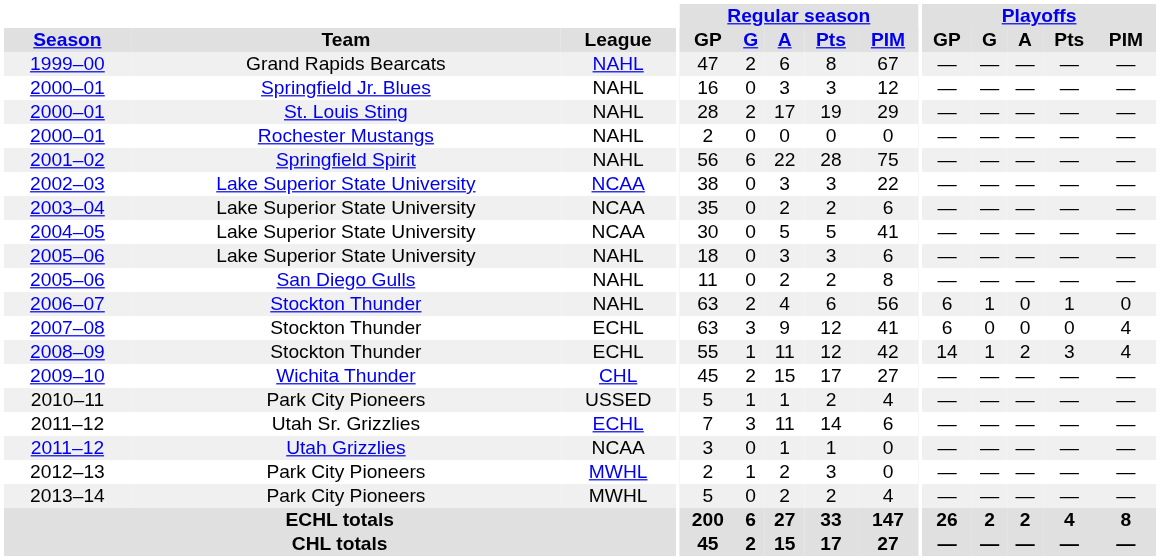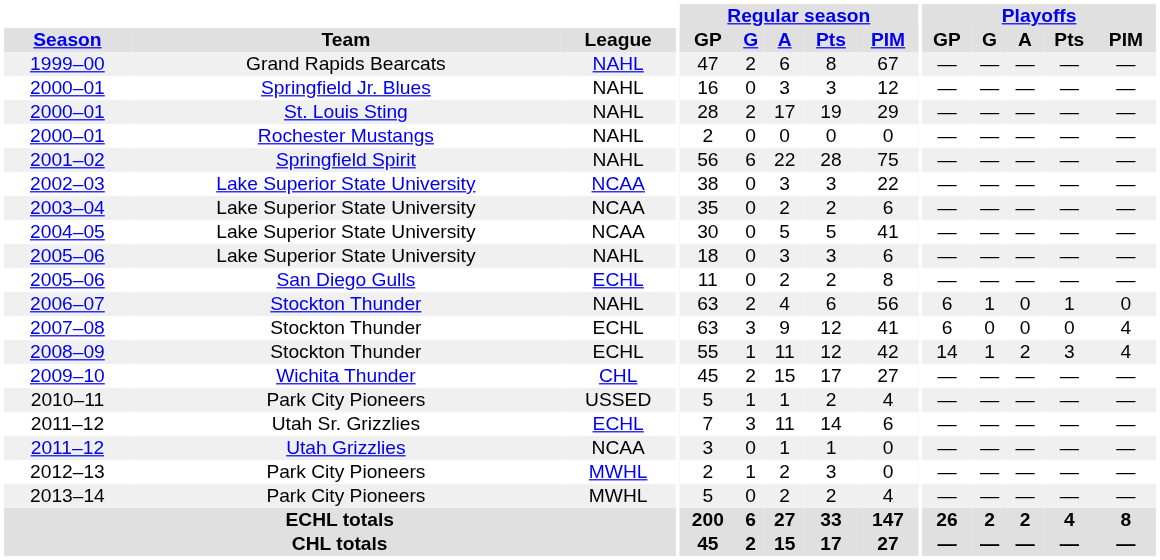 <table border="0" cellpadding="1" cellspacing="0" style="text-align:center; width:60em">
 <tr bgcolor="#e0e0e0">
 <th colspan="3" bgcolor="#ffffff"></th>
 <th rowspan="100" bgcolor="#ffffff"></th>
 <th colspan="5"><a href='#'>Regular season</a></th>
 <th rowspan="100" bgcolor="#ffffff"></th>
 <th colspan="5"><a href='#'>Playoffs</a></th>
 </tr>
 <tr bgcolor="#e0e0e0">
 <th><a href='#'>Season</a></th>
 <th>Team</th>
 <th>League</th>
 <th>GP</th>
 <th><a href='#'>G</a></th>
 <th><a href='#'>A</a></th>
 <th><a href='#'>Pts</a></th>
 <th><a href='#'>PIM</a></th>
 <th>GP</th>
 <th>G</th>
 <th>A</th>
 <th>Pts</th>
 <th>PIM</th>
 </tr>
 <tr bgcolor="#f0f0f0">
 <td><a href='#'>1999–00</a></td>
 <td>Grand Rapids Bearcats</td>
 <td><a href='#'>NAHL</a></td>
 <td>47</td>
 <td>2</td>
 <td>6</td>
 <td>8</td>
 <td>67</td>
 <td>—</td>
 <td>—</td>
 <td>—</td>
 <td>—</td>
 <td>—</td>
 </tr>
 <tr>
 <td><a href='#'>2000–01</a></td>
 <td><a href='#'>Springfield Jr. Blues</a></td>
 <td>NAHL</td>
 <td>16</td>
 <td>0</td>
 <td>3</td>
 <td>3</td>
 <td>12</td>
 <td>—</td>
 <td>—</td>
 <td>—</td>
 <td>—</td>
 <td>—</td>
 </tr>
 <tr bgcolor="#f0f0f0">
 <td><a href='#'>2000–01</a></td>
 <td><a href='#'>St. Louis Sting</a></td>
 <td>NAHL</td>
 <td>28</td>
 <td>2</td>
 <td>17</td>
 <td>19</td>
 <td>29</td>
 <td>—</td>
 <td>—</td>
 <td>—</td>
 <td>—</td>
 <td>—</td>
 </tr>
 <tr>
 <td><a href='#'>2000–01</a></td>
 <td><a href='#'>Rochester Mustangs</a></td>
 <td>NAHL</td>
 <td>2</td>
 <td>0</td>
 <td>0</td>
 <td>0</td>
 <td>0</td>
 <td>—</td>
 <td>—</td>
 <td>—</td>
 <td>—</td>
 <td>—</td>
 </tr>
 <tr bgcolor="#f0f0f0">
 <td><a href='#'>2001–02</a></td>
 <td><a href='#'>Springfield Spirit</a></td>
 <td>NAHL</td>
 <td>56</td>
 <td>6</td>
 <td>22</td>
 <td>28</td>
 <td>75</td>
 <td>—</td>
 <td>—</td>
 <td>—</td>
 <td>—</td>
 <td>—</td>
 </tr>
 <tr>
 <td><a href='#'>2002–03</a></td>
 <td><a href='#'>Lake Superior State University</a></td>
 <td><a href='#'>NCAA</a></td>
 <td>38</td>
 <td>0</td>
 <td>3</td>
 <td>3</td>
 <td>22</td>
 <td>—</td>
 <td>—</td>
 <td>—</td>
 <td>—</td>
 <td>—</td>
 </tr>
 <tr bgcolor="#f0f0f0">
 <td><a href='#'>2003–04</a></td>
 <td>Lake Superior State University</td>
 <td>NCAA</td>
 <td>35</td>
 <td>0</td>
 <td>2</td>
 <td>2</td>
 <td>6</td>
 <td>—</td>
 <td>—</td>
 <td>—</td>
 <td>—</td>
 <td>—</td>
 </tr>
 <tr>
 <td><a href='#'>2004–05</a></td>
 <td>Lake Superior State University</td>
 <td>NCAA</td>
 <td>30</td>
 <td>0</td>
 <td>5</td>
 <td>5</td>
 <td>41</td>
 <td>—</td>
 <td>—</td>
 <td>—</td>
 <td>—</td>
 <td>—</td>
 </tr>
 <tr bgcolor="#f0f0f0">
 <td><a href='#'>2005–06</a></td>
 <td>Lake Superior State University</td>
 <td>NAHL</td>
 <td>18</td>
 <td>0</td>
 <td>3</td>
 <td>3</td>
 <td>6</td>
 <td>—</td>
 <td>—</td>
 <td>—</td>
 <td>—</td>
 <td>—</td>
 </tr>
 <tr>
 <td><a href='#'>2005–06</a></td>
 <td><a href='#'>San Diego Gulls</a></td>
-<td>NAHL</td>
+<td><a href='#'>ECHL</a></td>
 <td>11</td>
 <td>0</td>
 <td>2</td>
 <td>2</td>
 <td>8</td>
 <td>—</td>
 <td>—</td>
 <td>—</td>
 <td>—</td>
 <td>—</td>
 </tr>
 <tr bgcolor="#f0f0f0">
 <td><a href='#'>2006–07</a></td>
 <td><a href='#'>Stockton Thunder</a></td>
 <td>NAHL</td>
 <td>63</td>
 <td>2</td>
 <td>4</td>
 <td>6</td>
 <td>56</td>
 <td>6</td>
 <td>1</td>
 <td>0</td>
 <td>1</td>
 <td>0</td>
 </tr>
 <tr>
 <td><a href='#'>2007–08</a></td>
 <td>Stockton Thunder</td>
 <td>ECHL</td>
 <td>63</td>
 <td>3</td>
 <td>9</td>
 <td>12</td>
 <td>41</td>
 <td>6</td>
 <td>0</td>
 <td>0</td>
 <td>0</td>
 <td>4</td>
 </tr>
 <tr bgcolor="#f0f0f0">
 <td><a href='#'>2008–09</a></td>
 <td>Stockton Thunder</td>
 <td>ECHL</td>
 <td>55</td>
 <td>1</td>
 <td>11</td>
 <td>12</td>
 <td>42</td>
 <td>14</td>
 <td>1</td>
 <td>2</td>
 <td>3</td>
 <td>4</td>
 </tr>
 <tr>
 <td><a href='#'>2009–10</a></td>
 <td><a href='#'>Wichita Thunder</a></td>
 <td><a href='#'>CHL</a></td>
 <td>45</td>
 <td>2</td>
 <td>15</td>
 <td>17</td>
 <td>27</td>
 <td>—</td>
 <td>—</td>
 <td>—</td>
 <td>—</td>
 <td>—</td>
 </tr>
 <tr bgcolor="#f0f0f0">
 <td>2010–11</td>
 <td>Park City Pioneers</td>
 <td>USSED</td>
 <td>5</td>
 <td>1</td>
 <td>1</td>
 <td>2</td>
 <td>4</td>
 <td>—</td>
 <td>—</td>
 <td>—</td>
 <td>—</td>
 <td>—</td>
 </tr>
 <tr>
 <td>2011–12</td>
 <td>Utah Sr. Grizzlies</td>
 <td><a href='#'>ECHL</a></td>
 <td>7</td>
 <td>3</td>
 <td>11</td>
 <td>14</td>
 <td>6</td>
 <td>—</td>
 <td>—</td>
 <td>—</td>
 <td>—</td>
 <td>—</td>
 </tr>
 <tr bgcolor="#f0f0f0">
 <td><a href='#'>2011–12</a></td>
 <td><a href='#'>Utah Grizzlies</a></td>
 <td>NCAA</td>
 <td>3</td>
 <td>0</td>
 <td>1</td>
 <td>1</td>
 <td>0</td>
 <td>—</td>
 <td>—</td>
 <td>—</td>
 <td>—</td>
 <td>—</td>
 </tr>
 <tr>
 <td>2012–13</td>
 <td>Park City Pioneers</td>
 <td><a href='#'>MWHL</a></td>
 <td>2</td>
 <td>1</td>
 <td>2</td>
 <td>3</td>
 <td>0</td>
 <td>—</td>
 <td>—</td>
 <td>—</td>
 <td>—</td>
 <td>—</td>
 </tr>
 <tr bgcolor="#f0f0f0">
 <td>2013–14</td>
 <td>Park City Pioneers</td>
 <td>MWHL</td>
 <td>5</td>
 <td>0</td>
 <td>2</td>
 <td>2</td>
 <td>4</td>
 <td>—</td>
 <td>—</td>
 <td>—</td>
 <td>—</td>
 <td>—</td>
 </tr>
 <tr bgcolor="#e0e0e0">
 <th colspan="3">ECHL totals</th>
 <th>200</th>
 <th>6</th>
 <th>27</th>
 <th>33</th>
 <th>147</th>
 <th>26</th>
 <th>2</th>
 <th>2</th>
 <th>4</th>
 <th>8</th>
 </tr>
 <tr bgcolor="#e0e0e0">
 <th colspan="3">CHL totals</th>
 <th>45</th>
 <th>2</th>
 <th>15</th>
 <th>17</th>
 <th>27</th>
 <th>—</th>
 <th>—</th>
 <th>—</th>
 <th>—</th>
 <th>—</th>
 </tr>
 </table>
